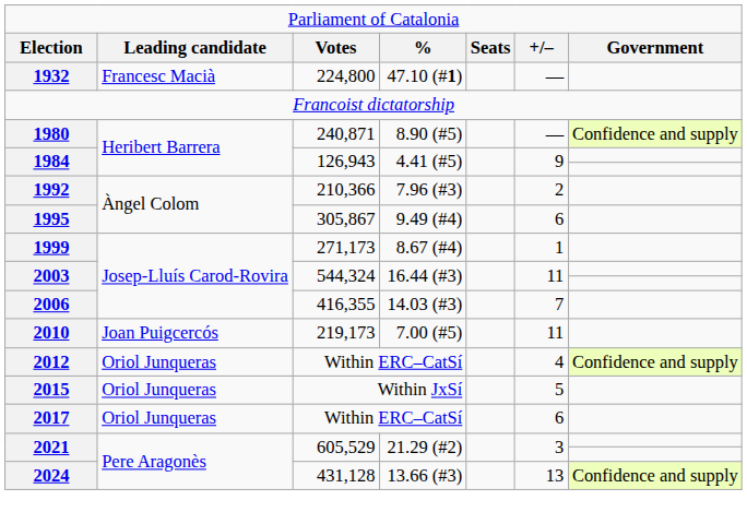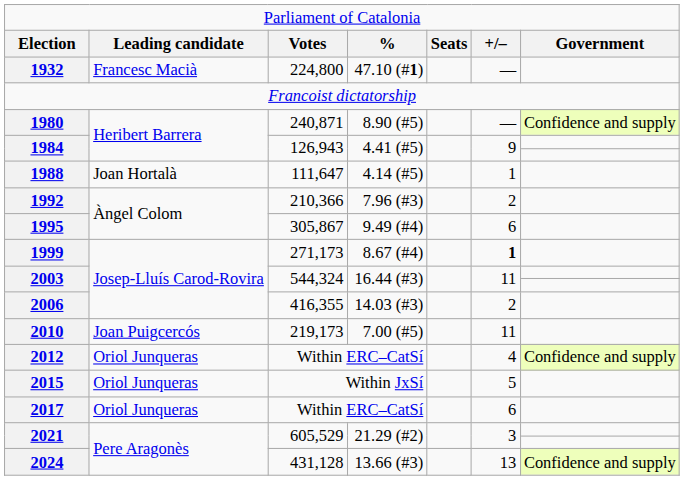 <table class="wikitable" style="text-align:right;">
 <tr>
 <td colspan="7" align="center"><a href='#'>Parliament of Catalonia</a></td>
 </tr>
 <tr>
 <th width="75">Election</th>
 <th>Leading candidate</th>
 <th width="70">Votes</th>
 <th width="70">%</th>
 <th>Seats</th>
 <th width="40">+/–</th>
 <th>Government</th>
 </tr>
 <tr>
 <th><a href='#'>1932</a></th>
 <td align="left"><a href='#'>Francesc Macià</a></td>
 <td>224,800</td>
 <td>47.10 (#<strong>1</strong>)</td>
 <td></td>
 <td>—</td>
 <td></td>
 </tr>
 <tr>
 <td colspan="7" align="center"><em><a href='#'>Francoist dictatorship</a></em></td>
 </tr>
 <tr>
 <th><a href='#'>1980</a></th>
 <td rowspan="3" align="left"><a href='#'>Heribert Barrera</a></td>
 <td>240,871</td>
 <td>8.90 (#5)</td>
 <td></td>
 <td>—</td>
 <td style="background:#efb;" align="center">Confidence and supply</td>
 </tr>
 <tr>
 <th rowspan="2"><a href='#'>1984</a></th>
 <td rowspan="2">126,943</td>
 <td rowspan="2">4.41 (#5)</td>
 <td rowspan="2"></td>
 <td rowspan="2">9</td>
 <td></td>
 </tr>
 <tr>
 <td></td>
 </tr>
 <tr>
+<th><a href='#'>1988</a></th>
+<td align="left">Joan Hortalà</td>
+<td>111,647</td>
+<td>4.14 (#5)</td>
+<td></td>
+<td>1</td>
+<td></td>
+</tr>
+<tr>
 <th><a href='#'>1992</a></th>
 <td rowspan="2" align="left">Àngel Colom</td>
 <td>210,366</td>
 <td>7.96 (#3)</td>
 <td></td>
 <td>2</td>
 <td></td>
 </tr>
 <tr>
 <th><a href='#'>1995</a></th>
 <td>305,867</td>
 <td>9.49 (#4)</td>
 <td></td>
 <td>6</td>
 <td></td>
 </tr>
 <tr>
 <th><a href='#'>1999</a></th>
 <td rowspan="4" align="left"><a href='#'>Josep-Lluís Carod-Rovira</a></td>
 <td>271,173</td>
 <td>8.67 (#4)</td>
 <td></td>
-<td>1</td>
+<td><strong>1</strong></td>
 <td></td>
 </tr>
 <tr>
 <th rowspan="2"><a href='#'>2003</a></th>
 <td rowspan="2">544,324</td>
 <td rowspan="2">16.44 (#3)</td>
 <td rowspan="2"></td>
 <td rowspan="2">11</td>
 <td></td>
 </tr>
 <tr>
 <td></td>
 </tr>
 <tr>
 <th><a href='#'>2006</a></th>
 <td>416,355</td>
 <td>14.03 (#3)</td>
 <td></td>
-<td>7</td>
+<td>2</td>
 <td></td>
 </tr>
 <tr>
 <th><a href='#'>2010</a></th>
 <td align="left"><a href='#'>Joan Puigcercós</a></td>
 <td>219,173</td>
 <td>7.00 (#5)</td>
 <td></td>
 <td>11</td>
 <td></td>
 </tr>
 <tr>
 <th><a href='#'>2012</a></th>
 <td align="left"><a href='#'>Oriol Junqueras</a></td>
 <td colspan="2">Within <a href='#'>ERC–CatSí</a></td>
 <td></td>
 <td>4</td>
 <td style="background:#efb;" align="center">Confidence and supply</td>
 </tr>
 <tr>
 <th><a href='#'>2015</a></th>
 <td align="left"><a href='#'>Oriol Junqueras</a></td>
 <td colspan="2">Within <a href='#'>JxSí</a></td>
 <td></td>
 <td>5</td>
 <td></td>
 </tr>
 <tr>
 <th><a href='#'>2017</a></th>
 <td align="left"><a href='#'>Oriol Junqueras</a></td>
 <td colspan="2">Within <a href='#'>ERC–CatSí</a></td>
 <td></td>
 <td>6</td>
 <td></td>
 </tr>
 <tr>
 <th rowspan="2"><a href='#'>2021</a></th>
 <td rowspan="3" align="left"><a href='#'>Pere Aragonès</a></td>
 <td rowspan="2">605,529</td>
 <td rowspan="2">21.29 (#2)</td>
 <td rowspan="2"></td>
 <td rowspan="2">3</td>
 <td></td>
 </tr>
 <tr>
 <td></td>
 </tr>
 <tr>
 <th><a href='#'>2024</a></th>
 <td>431,128</td>
 <td>13.66 (#3)</td>
 <td></td>
 <td>13</td>
 <td style="background:#efb;" align="center">Confidence and supply</td>
 </tr>
 </table>
